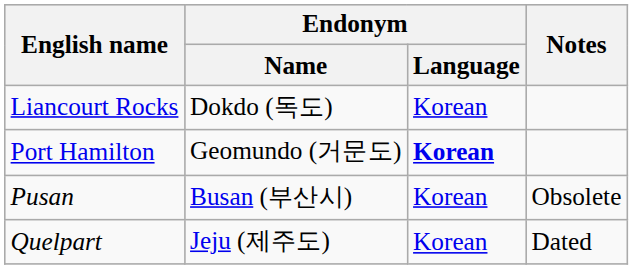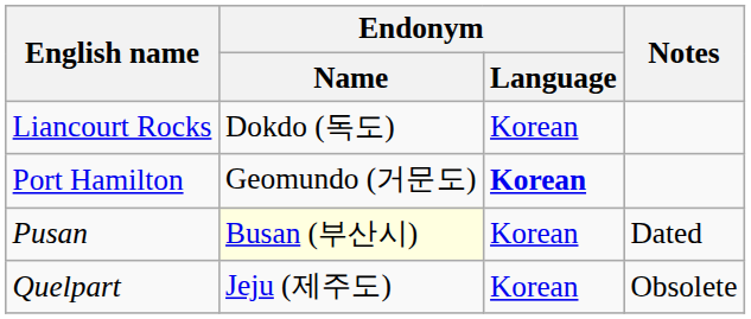 <table class="wikitable sortable mw-collapsible">
 <tr>
 <th rowspan="2">English name</th>
 <th colspan="2">Endonym</th>
 <th rowspan="2">Notes</th>
 </tr>
 <tr>
 <th>Name</th>
 <th>Language</th>
 </tr>
 <tr>
 <td><a href='#'>Liancourt Rocks</a></td>
 <td>Dokdo (독도)</td>
 <td><a href='#'>Korean</a></td>
 <td></td>
 </tr>
 <tr>
 <td><a href='#'>Port Hamilton</a></td>
 <td>Geomundo (거문도)</td>
 <td><strong><a href='#'>Korean</a></strong></td>
 <td></td>
 </tr>
 <tr>
 <td><em>Pusan</em></td>
-<td><a href='#'>Busan</a> (부산시)</td>
+<td style="background: lightyellow;"><a href='#'>Busan</a> (부산시)</td>
 <td><a href='#'>Korean</a></td>
-<td>Obsolete</td>
+<td>Dated</td>
 </tr>
 <tr>
 <td><em>Quelpart</em></td>
 <td><a href='#'>Jeju</a> (제주도)</td>
 <td><a href='#'>Korean</a></td>
-<td>Dated</td>
+<td>Obsolete</td>
 </tr>
 </table>
